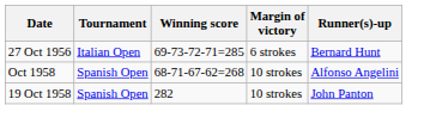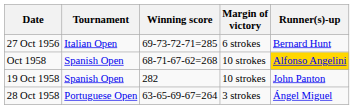 <table class="wikitable" style="font-size:95%;">
 <tr>
 <th>Date</th>
 <th>Tournament</th>
 <th>Winning score</th>
 <th>Margin of<br>victory</th>
 <th>Runner(s)-up</th>
 </tr>
 <tr>
 <td>27 Oct 1956</td>
 <td><a href='#'>Italian Open</a></td>
 <td>69-73-72-71=285</td>
 <td>6 strokes</td>
 <td> <a href='#'>Bernard Hunt</a></td>
 </tr>
 <tr>
 <td>Oct 1958</td>
 <td><a href='#'>Spanish Open</a></td>
 <td>68-71-67-62=268</td>
 <td>10 strokes</td>
-<td> <a href='#'>Alfonso Angelini</a></td>
+<td style="background: gold;"> <a href='#'>Alfonso Angelini</a></td>
 </tr>
 <tr>
 <td>19 Oct 1958</td>
 <td><a href='#'>Spanish Open</a></td>
 <td>282</td>
 <td>10 strokes</td>
 <td> <a href='#'>John Panton</a></td>
 </tr>
+<tr>
+<td>28 Oct 1958</td>
+<td><a href='#'>Portuguese Open</a></td>
+<td>63-65-69-67=264</td>
+<td>3 strokes</td>
+<td> <a href='#'>Ángel Miguel</a></td>
+</tr>
 </table>
